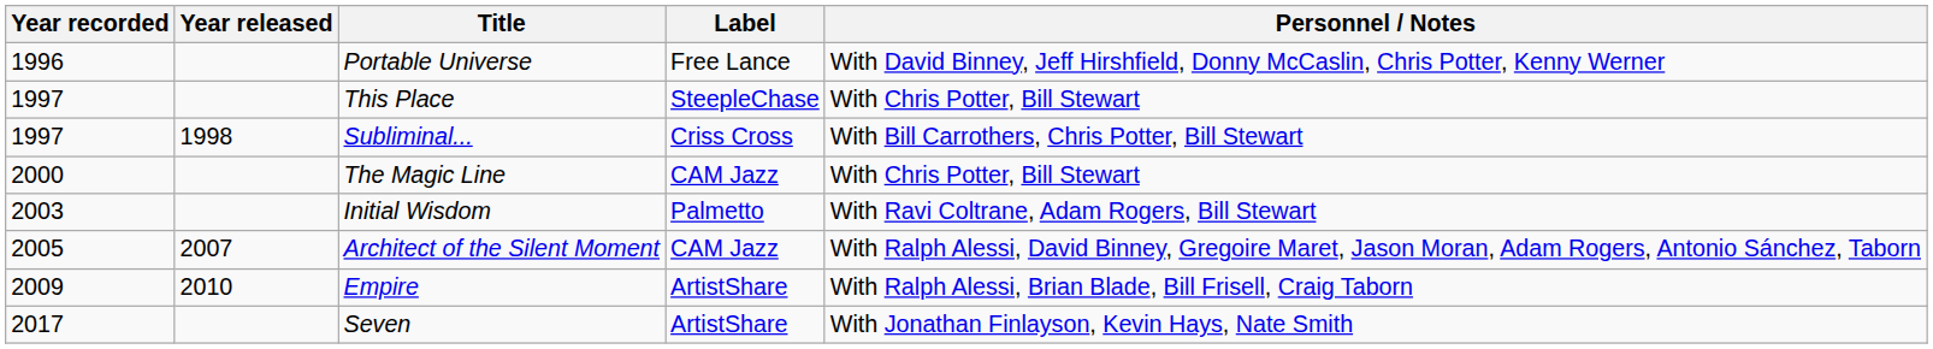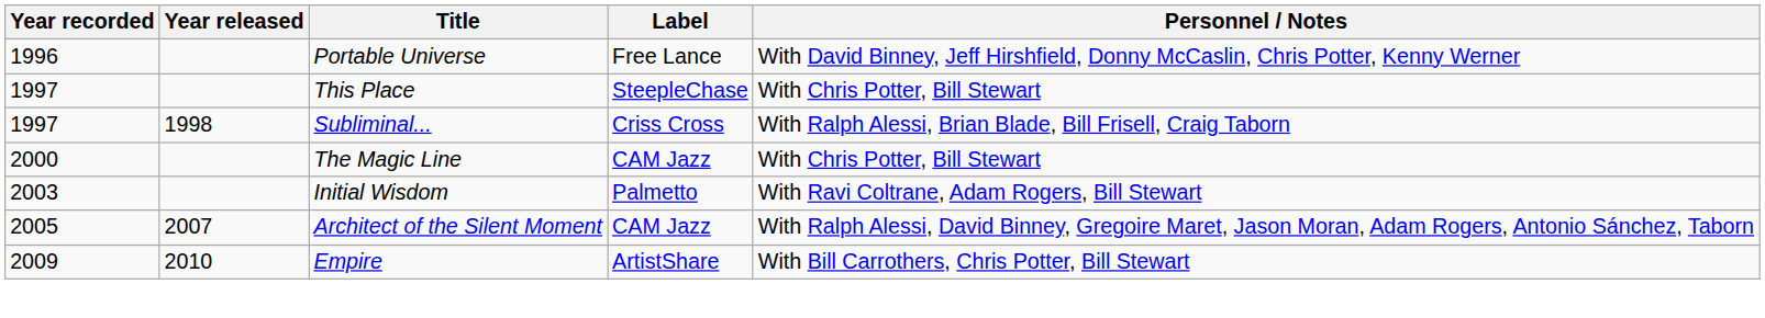 <table class="wikitable sortable">
 <tr>
 <th>Year recorded</th>
 <th>Year released</th>
 <th>Title</th>
 <th>Label</th>
 <th>Personnel / Notes</th>
 </tr>
 <tr>
 <td>1996</td>
 <td></td>
 <td><em>Portable Universe</em></td>
 <td>Free Lance</td>
 <td>With <a href='#'>David Binney</a>, <a href='#'>Jeff Hirshfield</a>, <a href='#'>Donny McCaslin</a>, <a href='#'>Chris Potter</a>, <a href='#'>Kenny Werner</a></td>
 </tr>
 <tr>
 <td>1997</td>
 <td></td>
 <td><em>This Place</em></td>
 <td><a href='#'>SteepleChase</a></td>
 <td>With <a href='#'>Chris Potter</a>, <a href='#'>Bill Stewart</a></td>
 </tr>
 <tr>
 <td>1997</td>
 <td>1998</td>
 <td><em><a href='#'>Subliminal...</a></em></td>
 <td><a href='#'>Criss Cross</a></td>
-<td>With <a href='#'>Bill Carrothers</a>, <a href='#'>Chris Potter</a>, <a href='#'>Bill Stewart</a></td>
+<td>With <a href='#'>Ralph Alessi</a>, <a href='#'>Brian Blade</a>, <a href='#'>Bill Frisell</a>, <a href='#'>Craig Taborn</a></td>
 </tr>
 <tr>
 <td>2000</td>
 <td></td>
 <td><em>The Magic Line</em></td>
 <td><a href='#'>CAM Jazz</a></td>
 <td>With <a href='#'>Chris Potter</a>, <a href='#'>Bill Stewart</a></td>
 </tr>
 <tr>
 <td>2003</td>
 <td></td>
 <td><em>Initial Wisdom</em></td>
 <td><a href='#'>Palmetto</a></td>
 <td>With <a href='#'>Ravi Coltrane</a>, <a href='#'>Adam Rogers</a>, <a href='#'>Bill Stewart</a></td>
 </tr>
 <tr>
 <td>2005</td>
 <td>2007</td>
 <td><em><a href='#'>Architect of the Silent Moment</a></em></td>
 <td><a href='#'>CAM Jazz</a></td>
 <td>With <a href='#'>Ralph Alessi</a>, <a href='#'>David Binney</a>, <a href='#'>Gregoire Maret</a>, <a href='#'>Jason Moran</a>, <a href='#'>Adam Rogers</a>, <a href='#'>Antonio Sánchez</a>, <a href='#'>Taborn</a></td>
 </tr>
 <tr>
 <td>2009</td>
 <td>2010</td>
 <td><em><a href='#'>Empire</a></em></td>
 <td><a href='#'>ArtistShare</a></td>
-<td>With <a href='#'>Ralph Alessi</a>, <a href='#'>Brian Blade</a>, <a href='#'>Bill Frisell</a>, <a href='#'>Craig Taborn</a></td>
-</tr>
-<tr>
-<td>2017</td>
-<td></td>
-<td><em>Seven</em></td>
-<td><a href='#'>ArtistShare</a></td>
-<td>With <a href='#'>Jonathan Finlayson</a>, <a href='#'>Kevin Hays</a>, <a href='#'>Nate Smith</a></td>
+<td>With <a href='#'>Bill Carrothers</a>, <a href='#'>Chris Potter</a>, <a href='#'>Bill Stewart</a></td>
 </tr>
 </table>
